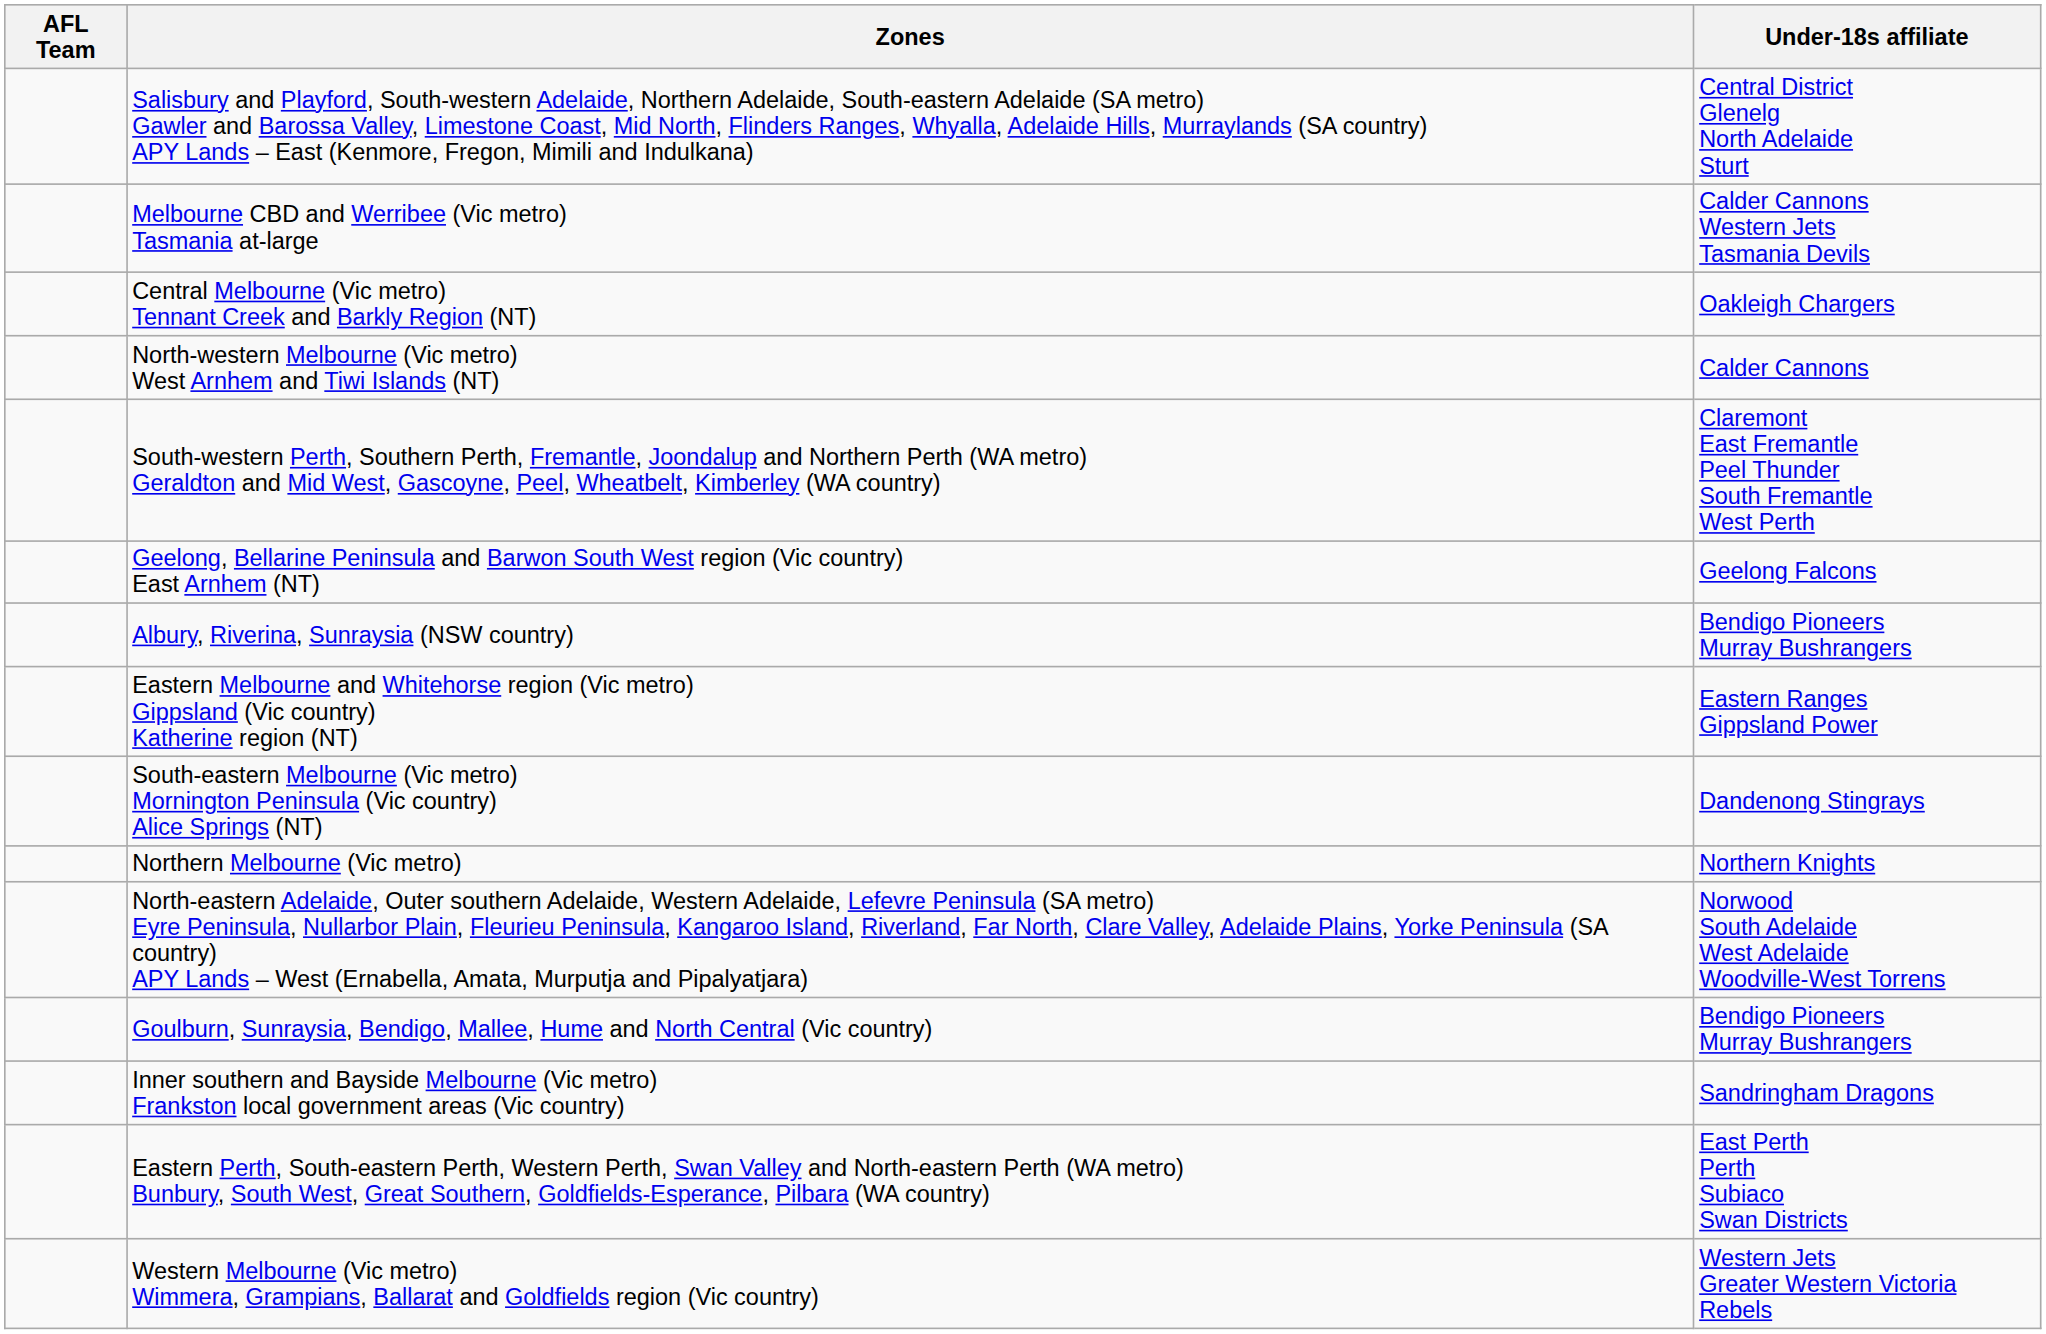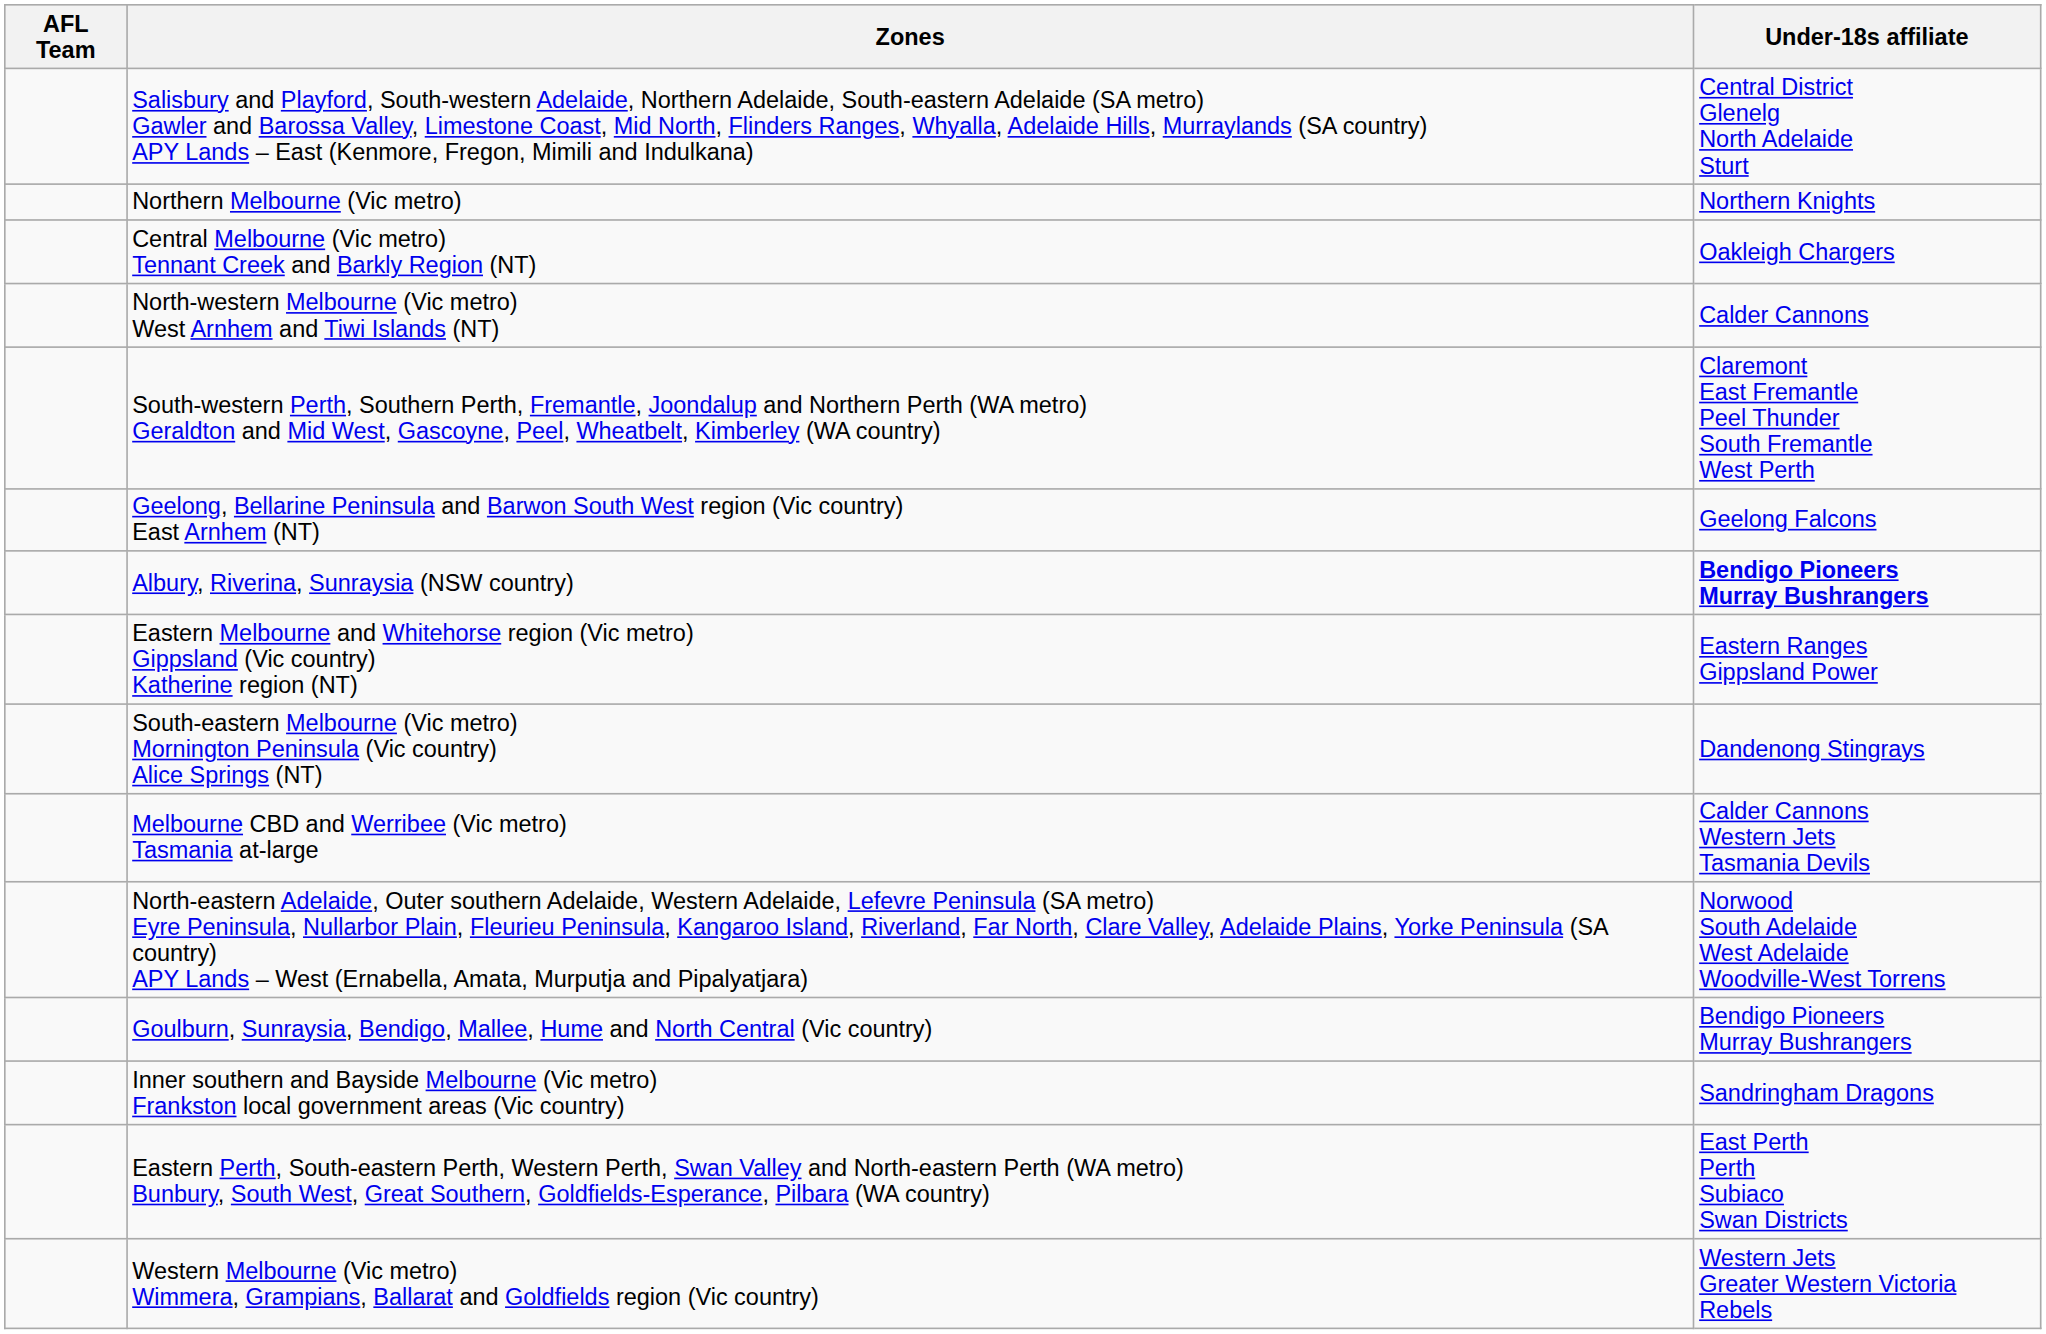 <table class="wikitable" style="font-size:90%; text-align:left">
 <tr>
 <th>AFL Team</th>
 <th>Zones</th>
 <th>Under-18s affiliate</th>
 </tr>
 <tr>
 <td></td>
 <td><a href='#'>Salisbury</a> and <a href='#'>Playford</a>, South-western <a href='#'>Adelaide</a>, Northern Adelaide, South-eastern Adelaide (SA metro)<br><a href='#'>Gawler</a> and <a href='#'>Barossa Valley</a>, <a href='#'>Limestone Coast</a>, <a href='#'>Mid North</a>, <a href='#'>Flinders Ranges</a>, <a href='#'>Whyalla</a>, <a href='#'>Adelaide Hills</a>, <a href='#'>Murraylands</a> (SA country)<br><a href='#'>APY Lands</a> – East (Kenmore, Fregon, Mimili and Indulkana)</td>
 <td><a href='#'>Central District</a><br><a href='#'>Glenelg</a><br><a href='#'>North Adelaide</a><br><a href='#'>Sturt</a><br></td>
 </tr>
 <tr>
 <td></td>
-<td><a href='#'>Melbourne</a> CBD and <a href='#'>Werribee</a> (Vic metro)<br><a href='#'>Tasmania</a> at-large</td>
-<td><a href='#'>Calder Cannons</a><br><a href='#'>Western Jets</a><br><a href='#'>Tasmania Devils</a></td>
+<td>Northern <a href='#'>Melbourne</a> (Vic metro)</td>
+<td><a href='#'>Northern Knights</a></td>
 </tr>
 <tr>
 <td></td>
 <td>Central <a href='#'>Melbourne</a> (Vic metro)<br><a href='#'>Tennant Creek</a> and <a href='#'>Barkly Region</a> (NT)</td>
 <td><a href='#'>Oakleigh Chargers</a></td>
 </tr>
 <tr>
 <td></td>
 <td>North-western <a href='#'>Melbourne</a> (Vic metro)<br>West <a href='#'>Arnhem</a> and <a href='#'>Tiwi Islands</a> (NT)</td>
 <td><a href='#'>Calder Cannons</a></td>
 </tr>
 <tr>
 <td></td>
 <td>South-western <a href='#'>Perth</a>, Southern Perth, <a href='#'>Fremantle</a>, <a href='#'>Joondalup</a> and Northern Perth (WA metro)<br> <a href='#'>Geraldton</a> and <a href='#'>Mid West</a>, <a href='#'>Gascoyne</a>, <a href='#'>Peel</a>, <a href='#'>Wheatbelt</a>, <a href='#'>Kimberley</a> (WA country)</td>
 <td><a href='#'>Claremont</a><br><a href='#'>East Fremantle</a><br><a href='#'>Peel Thunder</a><br><a href='#'>South Fremantle</a><br><a href='#'>West Perth</a></td>
 </tr>
 <tr>
 <td></td>
 <td><a href='#'>Geelong</a>, <a href='#'>Bellarine Peninsula</a> and <a href='#'>Barwon South West</a> region (Vic country)<br>East <a href='#'>Arnhem</a> (NT)</td>
 <td><a href='#'>Geelong Falcons</a></td>
 </tr>
 <tr>
 <td></td>
 <td><a href='#'>Albury</a>, <a href='#'>Riverina</a>, <a href='#'>Sunraysia</a> (NSW country)</td>
-<td><a href='#'>Bendigo Pioneers</a><br><a href='#'>Murray Bushrangers</a></td>
+<td><strong><a href='#'>Bendigo Pioneers</a><br><a href='#'>Murray Bushrangers</a></strong></td>
 </tr>
 <tr>
 <td></td>
 <td>Eastern <a href='#'>Melbourne</a> and <a href='#'>Whitehorse</a> region (Vic metro)<br><a href='#'>Gippsland</a> (Vic country)<br><a href='#'>Katherine</a> region (NT)</td>
 <td><a href='#'>Eastern Ranges</a><br><a href='#'>Gippsland Power</a></td>
 </tr>
 <tr>
 <td></td>
 <td>South-eastern <a href='#'>Melbourne</a> (Vic metro)<br><a href='#'>Mornington Peninsula</a> (Vic country)<br><a href='#'>Alice Springs</a> (NT)</td>
 <td><a href='#'>Dandenong Stingrays</a></td>
 </tr>
 <tr>
 <td></td>
-<td>Northern <a href='#'>Melbourne</a> (Vic metro)</td>
-<td><a href='#'>Northern Knights</a></td>
+<td><a href='#'>Melbourne</a> CBD and <a href='#'>Werribee</a> (Vic metro)<br><a href='#'>Tasmania</a> at-large</td>
+<td><a href='#'>Calder Cannons</a><br><a href='#'>Western Jets</a><br><a href='#'>Tasmania Devils</a></td>
 </tr>
 <tr>
 <td></td>
 <td>North-eastern <a href='#'>Adelaide</a>, Outer southern Adelaide, Western Adelaide, <a href='#'>Lefevre Peninsula</a> (SA metro)<br><a href='#'>Eyre Peninsula</a>, <a href='#'>Nullarbor Plain</a>, <a href='#'>Fleurieu Peninsula</a>, <a href='#'>Kangaroo Island</a>, <a href='#'>Riverland</a>, <a href='#'>Far North</a>, <a href='#'>Clare Valley</a>, <a href='#'>Adelaide Plains</a>, <a href='#'>Yorke Peninsula</a> (SA country)<br><a href='#'>APY Lands</a> – West (Ernabella, Amata, Murputja and Pipalyatjara)</td>
 <td><a href='#'>Norwood</a><br><a href='#'>South Adelaide</a><br><a href='#'>West Adelaide</a><br><a href='#'>Woodville-West Torrens</a></td>
 </tr>
 <tr>
 <td></td>
 <td><a href='#'>Goulburn</a>, <a href='#'>Sunraysia</a>, <a href='#'>Bendigo</a>, <a href='#'>Mallee</a>, <a href='#'>Hume</a> and <a href='#'>North Central</a> (Vic country)</td>
 <td><a href='#'>Bendigo Pioneers</a><br><a href='#'>Murray Bushrangers</a></td>
 </tr>
 <tr>
 <td></td>
 <td>Inner southern and Bayside <a href='#'>Melbourne</a> (Vic metro)<br><a href='#'>Frankston</a> local government areas (Vic country)</td>
 <td><a href='#'>Sandringham Dragons</a></td>
 </tr>
 <tr>
 <td></td>
 <td>Eastern <a href='#'>Perth</a>, South-eastern Perth, Western Perth, <a href='#'>Swan Valley</a> and North-eastern Perth (WA metro)<br><a href='#'>Bunbury</a>, <a href='#'>South West</a>, <a href='#'>Great Southern</a>, <a href='#'>Goldfields-Esperance</a>, <a href='#'>Pilbara</a> (WA country)</td>
 <td><a href='#'>East Perth</a><br><a href='#'>Perth</a><br><a href='#'>Subiaco</a><br><a href='#'>Swan Districts</a></td>
 </tr>
 <tr>
 <td></td>
 <td>Western <a href='#'>Melbourne</a> (Vic metro)<br><a href='#'>Wimmera</a>, <a href='#'>Grampians</a>, <a href='#'>Ballarat</a> and <a href='#'>Goldfields</a> region  (Vic country)</td>
 <td><a href='#'>Western Jets</a><br><a href='#'>Greater Western Victoria Rebels</a></td>
 </tr>
 </table>
